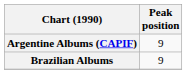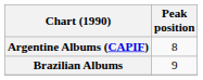 <table class="wikitable sortable plainrowheaders" style="text-align:center">
 <tr>
 <th scope="col">Chart (1990)</th>
 <th scope="col">Peak<br>position</th>
 </tr>
 <tr>
 <th scope="row">Argentine Albums (<a href='#'>CAPIF</a>)</th>
-<td>9</td>
+<td>8</td>
 </tr>
 <tr>
 <th scope="row">Brazilian Albums </th>
 <td>9</td>
 </tr>
 <tr>
 </tr>
 </table>
